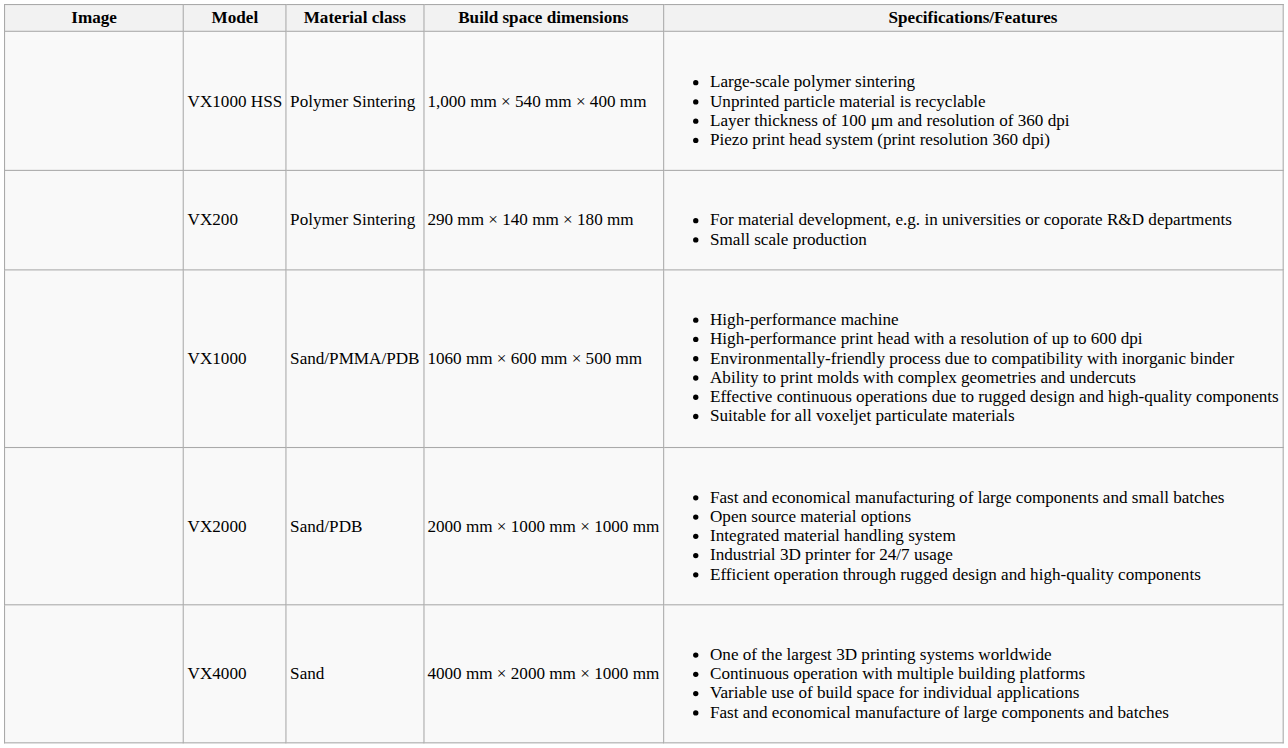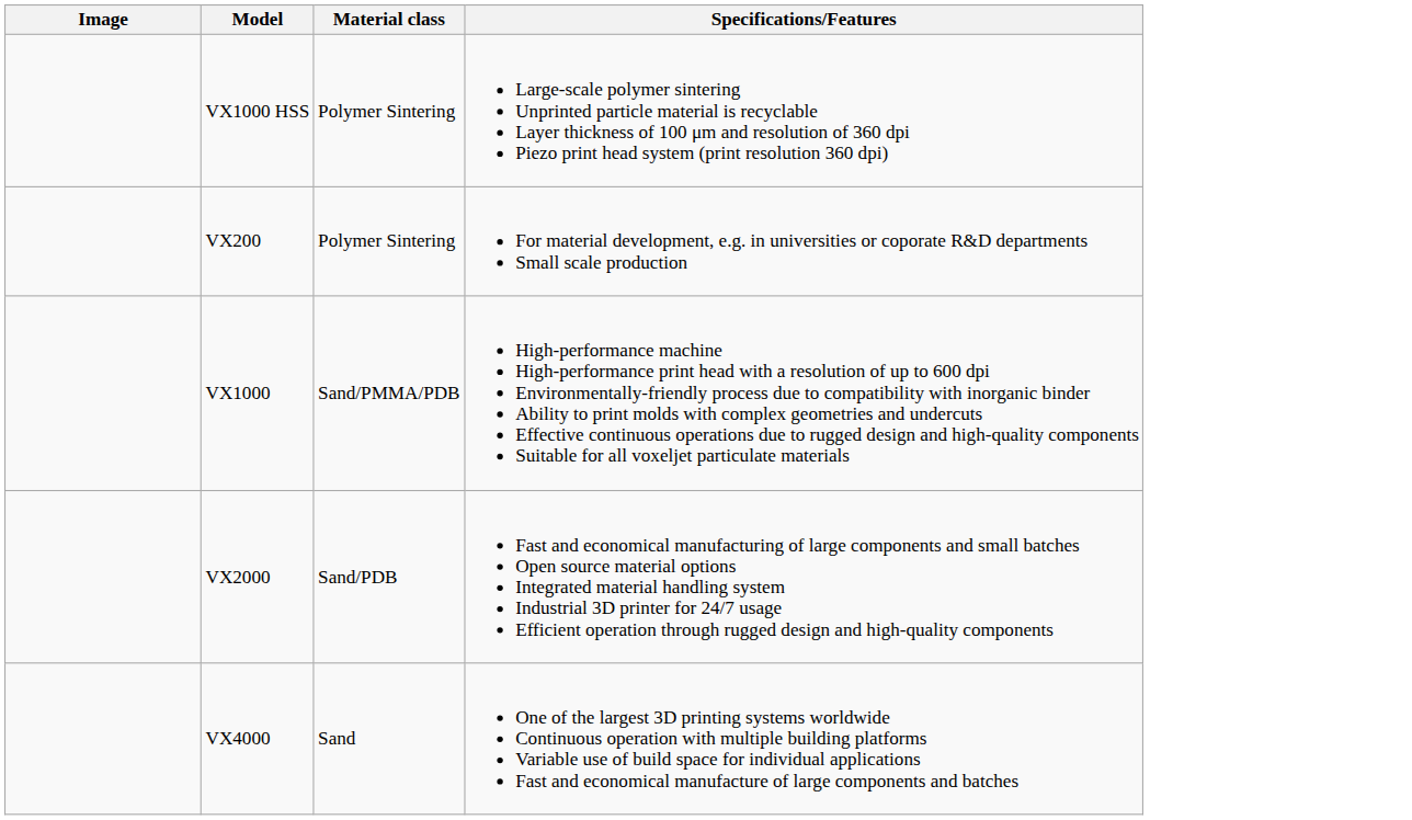 <table class="wikitable sortable">
 <tr class="hintergrundfarbe6">
 <th style="width:10em">Image</th>
 <th>Model</th>
 <th>Material class</th>
-<th>Build space dimensions</th>
 <th class="unsortable">Specifications/Features</th>
 </tr>
 <tr>
 <td></td>
 <td>VX1000 HSS</td>
 <td>Polymer Sintering</td>
-<td>1,000 mm × 540 mm × 400 mm</td>
 <td><br><ul><li>Large-scale polymer sintering</li><li>Unprinted particle material is recyclable</li><li>Layer thickness of 100 μm and resolution of 360 dpi</li><li>Piezo print head system (print resolution 360 dpi)</li></ul></td>
 </tr>
 <tr>
 <td></td>
 <td>VX200</td>
 <td>Polymer Sintering</td>
-<td>290 mm × 140 mm × 180 mm</td>
 <td><br><ul><li>For material development, e.g. in universities or coporate R&D departments</li><li>Small scale production</li></ul></td>
 </tr>
 <tr>
 <td></td>
 <td>VX1000</td>
 <td>Sand/PMMA/PDB</td>
-<td>1060 mm × 600 mm × 500 mm</td>
 <td><br><ul><li>High-performance machine</li><li>High-performance print head with a resolution of up to 600 dpi</li><li>Environmentally-friendly process due to compatibility with inorganic binder</li><li>Ability to print molds with complex geometries and undercuts</li><li>Effective continuous operations due to rugged design and high-quality components</li><li>Suitable for all voxeljet particulate materials</li></ul></td>
 </tr>
 <tr>
 <td></td>
 <td>VX2000</td>
 <td>Sand/PDB</td>
-<td>2000 mm × 1000 mm × 1000 mm</td>
 <td><br><ul><li>Fast and economical manufacturing of large components and small batches</li><li>Open source material options</li><li>Integrated material handling system</li><li>Industrial 3D printer for 24/7 usage</li><li>Efficient operation through rugged design and high-quality components</li></ul></td>
 </tr>
 <tr>
 <td></td>
 <td>VX4000</td>
 <td>Sand</td>
-<td>4000 mm × 2000 mm × 1000 mm</td>
 <td><br><ul><li>One of the largest 3D printing systems worldwide</li><li>Continuous operation with multiple building platforms</li><li>Variable use of build space for individual applications</li><li>Fast and economical manufacture of large components and batches</li></ul></td>
 </tr>
 </table>
